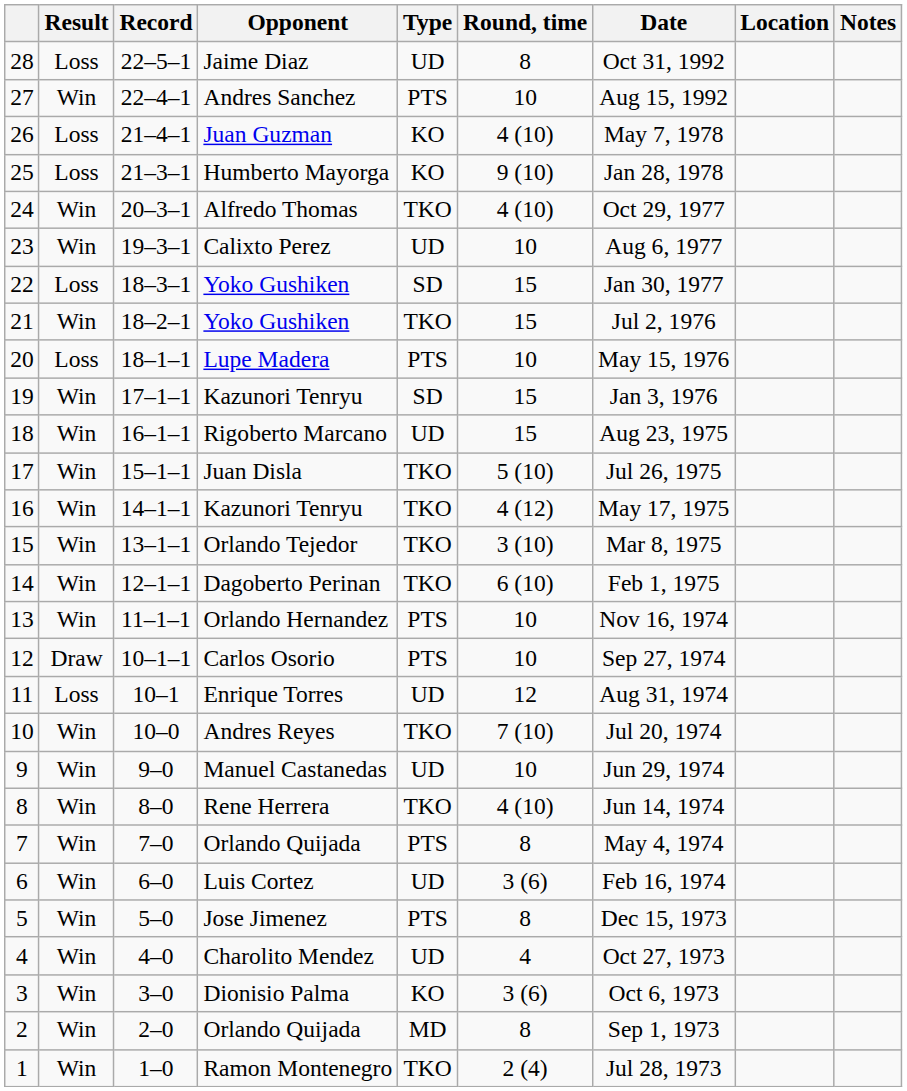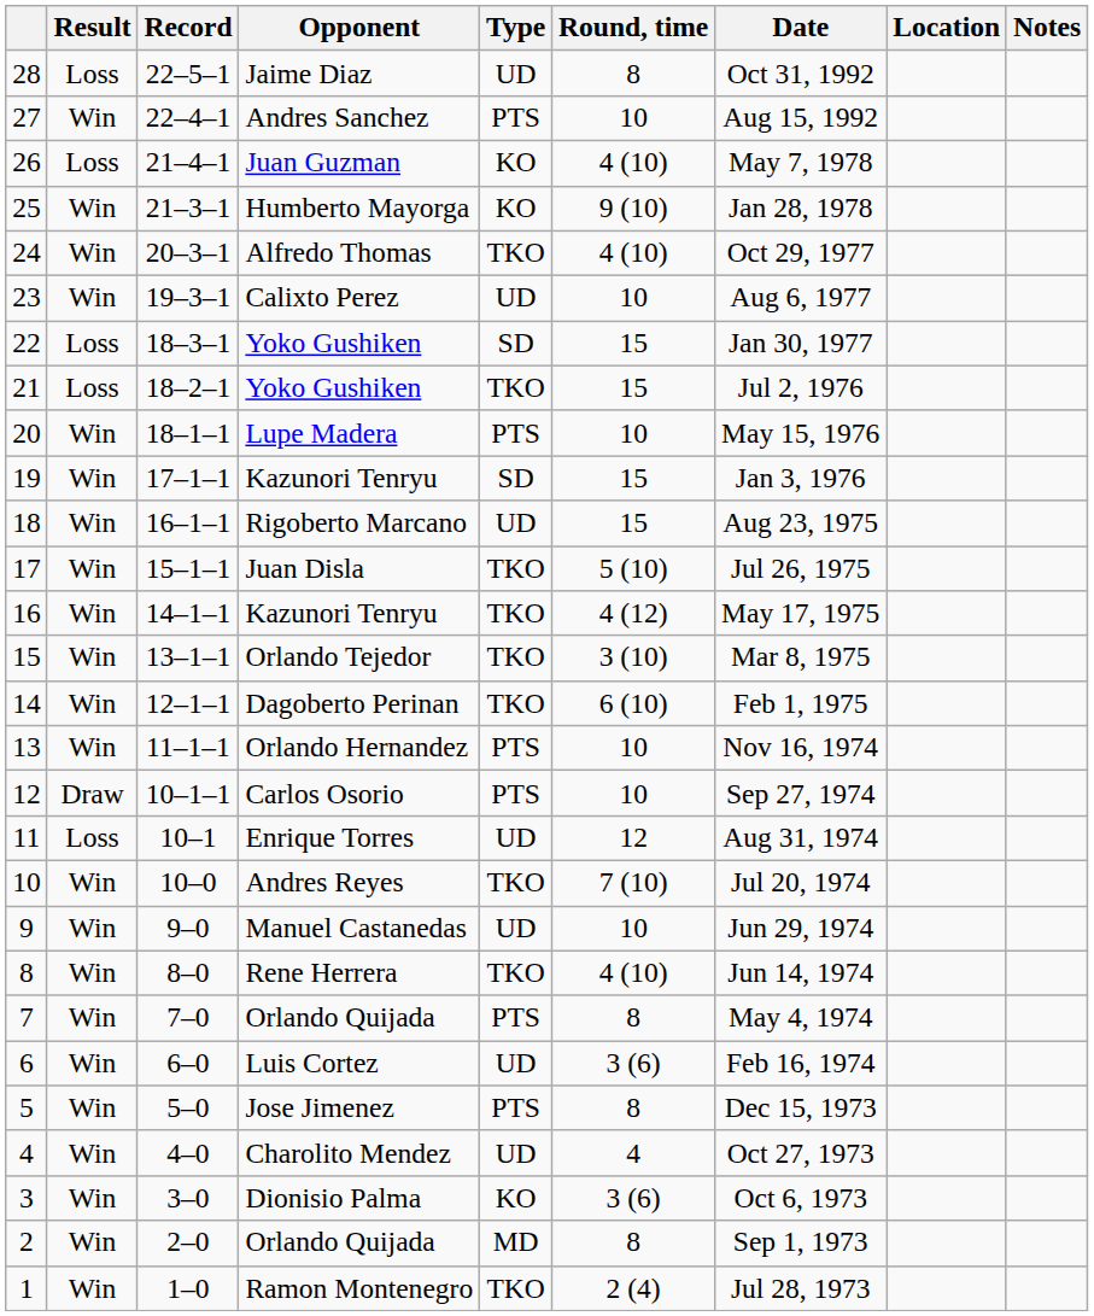 <table class=wikitable style=text-align:center>
 <tr>
 <th></th>
 <th>Result</th>
 <th>Record</th>
 <th>Opponent</th>
 <th>Type</th>
 <th>Round, time</th>
 <th>Date</th>
 <th>Location</th>
 <th>Notes</th>
 </tr>
 <tr>
 <td>28</td>
 <td>Loss</td>
 <td>22–5–1</td>
 <td align=left>Jaime Diaz</td>
 <td>UD</td>
 <td>8</td>
 <td>Oct 31, 1992</td>
 <td align=left></td>
 <td align=left></td>
 </tr>
 <tr>
 <td>27</td>
 <td>Win</td>
 <td>22–4–1</td>
 <td align=left>Andres Sanchez</td>
 <td>PTS</td>
 <td>10</td>
 <td>Aug 15, 1992</td>
 <td align=left></td>
 <td align=left></td>
 </tr>
 <tr>
 <td>26</td>
 <td>Loss</td>
 <td>21–4–1</td>
 <td align=left><a href='#'>Juan Guzman</a></td>
 <td>KO</td>
 <td>4 (10)</td>
 <td>May 7, 1978</td>
 <td align=left></td>
 <td align=left></td>
 </tr>
 <tr>
 <td>25</td>
-<td>Loss</td>
+<td>Win</td>
 <td>21–3–1</td>
 <td align=left>Humberto Mayorga</td>
 <td>KO</td>
 <td>9 (10)</td>
 <td>Jan 28, 1978</td>
 <td align=left></td>
 <td align=left></td>
 </tr>
 <tr>
 <td>24</td>
 <td>Win</td>
 <td>20–3–1</td>
 <td align=left>Alfredo Thomas</td>
 <td>TKO</td>
 <td>4 (10)</td>
 <td>Oct 29, 1977</td>
 <td align=left></td>
 <td align=left></td>
 </tr>
 <tr>
 <td>23</td>
 <td>Win</td>
 <td>19–3–1</td>
 <td align=left>Calixto Perez</td>
 <td>UD</td>
 <td>10</td>
 <td>Aug 6, 1977</td>
 <td align=left></td>
 <td align=left></td>
 </tr>
 <tr>
 <td>22</td>
 <td>Loss</td>
 <td>18–3–1</td>
 <td align=left><a href='#'>Yoko Gushiken</a></td>
 <td>SD</td>
 <td>15</td>
 <td>Jan 30, 1977</td>
 <td align=left></td>
 <td align=left></td>
 </tr>
 <tr>
 <td>21</td>
-<td>Win</td>
+<td>Loss</td>
 <td>18–2–1</td>
 <td align=left><a href='#'>Yoko Gushiken</a></td>
 <td>TKO</td>
 <td>15</td>
 <td>Jul 2, 1976</td>
 <td align=left></td>
 <td align=left></td>
 </tr>
 <tr>
 <td>20</td>
-<td>Loss</td>
+<td>Win</td>
 <td>18–1–1</td>
 <td align=left><a href='#'>Lupe Madera</a></td>
 <td>PTS</td>
 <td>10</td>
 <td>May 15, 1976</td>
 <td align=left></td>
 <td align=left></td>
 </tr>
 <tr>
 <td>19</td>
 <td>Win</td>
 <td>17–1–1</td>
 <td align=left>Kazunori Tenryu</td>
 <td>SD</td>
 <td>15</td>
 <td>Jan 3, 1976</td>
 <td align=left></td>
 <td align=left></td>
 </tr>
 <tr>
 <td>18</td>
 <td>Win</td>
 <td>16–1–1</td>
 <td align=left>Rigoberto Marcano</td>
 <td>UD</td>
 <td>15</td>
 <td>Aug 23, 1975</td>
 <td align=left></td>
 <td align=left></td>
 </tr>
 <tr>
 <td>17</td>
 <td>Win</td>
 <td>15–1–1</td>
 <td align=left>Juan Disla</td>
 <td>TKO</td>
 <td>5 (10)</td>
 <td>Jul 26, 1975</td>
 <td align=left></td>
 <td align=left></td>
 </tr>
 <tr>
 <td>16</td>
 <td>Win</td>
 <td>14–1–1</td>
 <td align=left>Kazunori Tenryu</td>
 <td>TKO</td>
 <td>4 (12)</td>
 <td>May 17, 1975</td>
 <td align=left></td>
 <td align=left></td>
 </tr>
 <tr>
 <td>15</td>
 <td>Win</td>
 <td>13–1–1</td>
 <td align=left>Orlando Tejedor</td>
 <td>TKO</td>
 <td>3 (10)</td>
 <td>Mar 8, 1975</td>
 <td align=left></td>
 <td align=left></td>
 </tr>
 <tr>
 <td>14</td>
 <td>Win</td>
 <td>12–1–1</td>
 <td align=left>Dagoberto Perinan</td>
 <td>TKO</td>
 <td>6 (10)</td>
 <td>Feb 1, 1975</td>
 <td align=left></td>
 <td align=left></td>
 </tr>
 <tr>
 <td>13</td>
 <td>Win</td>
 <td>11–1–1</td>
 <td align=left>Orlando Hernandez</td>
 <td>PTS</td>
 <td>10</td>
 <td>Nov 16, 1974</td>
 <td align=left></td>
 <td align=left></td>
 </tr>
 <tr>
 <td>12</td>
 <td>Draw</td>
 <td>10–1–1</td>
 <td align=left>Carlos Osorio</td>
 <td>PTS</td>
 <td>10</td>
 <td>Sep 27, 1974</td>
 <td align=left></td>
 <td align=left></td>
 </tr>
 <tr>
 <td>11</td>
 <td>Loss</td>
 <td>10–1</td>
 <td align=left>Enrique Torres</td>
 <td>UD</td>
 <td>12</td>
 <td>Aug 31, 1974</td>
 <td align=left></td>
 <td align=left></td>
 </tr>
 <tr>
 <td>10</td>
 <td>Win</td>
 <td>10–0</td>
 <td align=left>Andres Reyes</td>
 <td>TKO</td>
 <td>7 (10)</td>
 <td>Jul 20, 1974</td>
 <td align=left></td>
 <td align=left></td>
 </tr>
 <tr>
 <td>9</td>
 <td>Win</td>
 <td>9–0</td>
 <td align=left>Manuel Castanedas</td>
 <td>UD</td>
 <td>10</td>
 <td>Jun 29, 1974</td>
 <td align=left></td>
 <td align=left></td>
 </tr>
 <tr>
 <td>8</td>
 <td>Win</td>
 <td>8–0</td>
 <td align=left>Rene Herrera</td>
 <td>TKO</td>
 <td>4 (10)</td>
 <td>Jun 14, 1974</td>
 <td align=left></td>
 <td align=left></td>
 </tr>
 <tr>
 <td>7</td>
 <td>Win</td>
 <td>7–0</td>
 <td align=left>Orlando Quijada</td>
 <td>PTS</td>
 <td>8</td>
 <td>May 4, 1974</td>
 <td align=left></td>
 <td align=left></td>
 </tr>
 <tr>
 <td>6</td>
 <td>Win</td>
 <td>6–0</td>
 <td align=left>Luis Cortez</td>
 <td>UD</td>
 <td>3 (6)</td>
 <td>Feb 16, 1974</td>
 <td align=left></td>
 <td align=left></td>
 </tr>
 <tr>
 <td>5</td>
 <td>Win</td>
 <td>5–0</td>
 <td align=left>Jose Jimenez</td>
 <td>PTS</td>
 <td>8</td>
 <td>Dec 15, 1973</td>
 <td align=left></td>
 <td align=left></td>
 </tr>
 <tr>
 <td>4</td>
 <td>Win</td>
 <td>4–0</td>
 <td align=left>Charolito Mendez</td>
 <td>UD</td>
 <td>4</td>
 <td>Oct 27, 1973</td>
 <td align=left></td>
 <td align=left></td>
 </tr>
 <tr>
 <td>3</td>
 <td>Win</td>
 <td>3–0</td>
 <td align=left>Dionisio Palma</td>
 <td>KO</td>
 <td>3 (6)</td>
 <td>Oct 6, 1973</td>
 <td align=left></td>
 <td align=left></td>
 </tr>
 <tr>
 <td>2</td>
 <td>Win</td>
 <td>2–0</td>
 <td align=left>Orlando Quijada</td>
 <td>MD</td>
 <td>8</td>
 <td>Sep 1, 1973</td>
 <td align=left></td>
 <td align=left></td>
 </tr>
 <tr>
 <td>1</td>
 <td>Win</td>
 <td>1–0</td>
 <td align=left>Ramon Montenegro</td>
 <td>TKO</td>
 <td>2 (4)</td>
 <td>Jul 28, 1973</td>
 <td align=left></td>
 <td align=left></td>
 </tr>
 </table>
